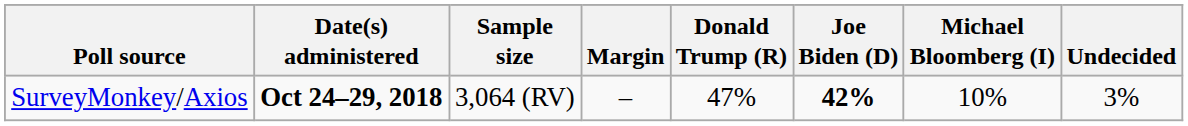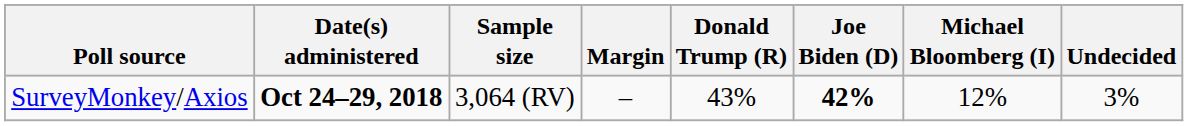 <table class="wikitable sortable" style="font-size:90%;text-align:center;">
 <tr valign=bottom style="font-size:90%;">
 <th>Poll source</th>
 <th>Date(s)<br>administered</th>
 <th>Sample<br>size</th>
 <th>Margin<br></th>
 <th>Donald<br>Trump (R)</th>
 <th>Joe<br>Biden (D)</th>
 <th>Michael<br>Bloomberg (I)</th>
 <th>Undecided</th>
 </tr>
 <tr>
 <td style="text-align:left;"><a href='#'>SurveyMonkey</a>/<a href='#'>Axios</a></td>
 <td><strong>Oct 24–29, 2018</strong></td>
 <td>3,064 (RV)</td>
 <td>–</td>
-<td>47%</td>
+<td>43%</td>
 <td><strong>42%</strong></td>
-<td>10%</td>
+<td>12%</td>
 <td>3%</td>
 </tr>
 </table>
